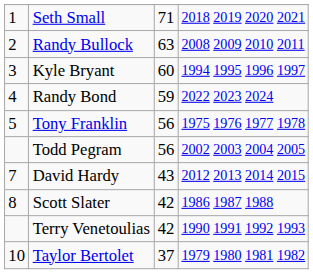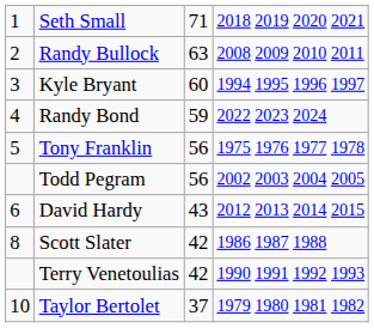 <table class="wikitable">
 <tr>
 </tr>
 <tr>
 <td>1</td>
 <td><a href='#'>Seth Small</a></td>
 <td>71</td>
 <td style="font-size:85%;"><a href='#'>2018</a> <a href='#'>2019</a> <a href='#'>2020</a> <a href='#'>2021</a></td>
 </tr>
 <tr>
 <td>2</td>
 <td><a href='#'>Randy Bullock</a></td>
 <td>63</td>
 <td style="font-size:85%;"><a href='#'>2008</a> <a href='#'>2009</a> <a href='#'>2010</a> <a href='#'>2011</a></td>
 </tr>
 <tr>
 <td>3</td>
 <td>Kyle Bryant</td>
 <td>60</td>
 <td style="font-size:85%;"><a href='#'>1994</a> <a href='#'>1995</a> <a href='#'>1996</a> <a href='#'>1997</a></td>
 </tr>
 <tr>
 <td>4</td>
 <td>Randy Bond</td>
 <td>59</td>
 <td style="font-size:85%;"><a href='#'>2022</a> <a href='#'>2023</a> <a href='#'>2024</a></td>
 </tr>
 <tr>
 <td>5</td>
 <td><a href='#'>Tony Franklin</a></td>
 <td>56</td>
 <td style="font-size:85%;"><a href='#'>1975</a> <a href='#'>1976</a> <a href='#'>1977</a> <a href='#'>1978</a></td>
 </tr>
 <tr>
 <td></td>
 <td>Todd Pegram</td>
 <td>56</td>
 <td style="font-size:85%;"><a href='#'>2002</a> <a href='#'>2003</a> <a href='#'>2004</a> <a href='#'>2005</a></td>
 </tr>
 <tr>
-<td>7</td>
+<td>6</td>
 <td>David Hardy</td>
 <td>43</td>
 <td style="font-size:85%;"><a href='#'>2012</a> <a href='#'>2013</a> <a href='#'>2014</a> <a href='#'>2015</a></td>
 </tr>
 <tr>
 <td>8</td>
 <td>Scott Slater</td>
 <td>42</td>
 <td style="font-size:85%;"><a href='#'>1986</a> <a href='#'>1987</a> <a href='#'>1988</a></td>
 </tr>
 <tr>
 <td></td>
 <td>Terry Venetoulias</td>
 <td>42</td>
 <td style="font-size:85%;"><a href='#'>1990</a> <a href='#'>1991</a> <a href='#'>1992</a> <a href='#'>1993</a></td>
 </tr>
 <tr>
 <td>10</td>
 <td><a href='#'>Taylor Bertolet</a></td>
 <td>37</td>
 <td style="font-size:85%;"><a href='#'>1979</a> <a href='#'>1980</a> <a href='#'>1981</a> <a href='#'>1982</a></td>
 </tr>
 </table>
